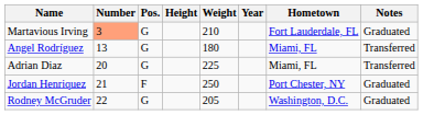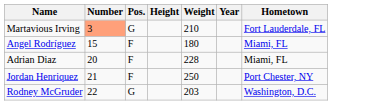 <table class="wikitable sortable" border="1">
 <tr>
 <th>Name</th>
 <th>Number</th>
 <th>Pos.</th>
 <th>Height</th>
 <th>Weight</th>
 <th>Year</th>
 <th>Hometown</th>
-<th class="unsortable">Notes</th>
 </tr>
 <tr>
 <td>Martavious Irving</td>
 <td style="background: lightsalmon;">3</td>
 <td>G</td>
 <td></td>
 <td>210</td>
 <td></td>
 <td><a href='#'>Fort Lauderdale, FL</a></td>
-<td>Graduated</td>
 </tr>
 <tr>
 <td><a href='#'>Angel Rodríguez</a></td>
-<td>13</td>
-<td>G</td>
+<td>15</td>
+<td>F</td>
 <td></td>
 <td>180</td>
 <td></td>
 <td><a href='#'>Miami, FL</a></td>
-<td>Transferred</td>
 </tr>
 <tr>
 <td>Adrian Diaz</td>
 <td>20</td>
-<td>G</td>
+<td>F</td>
 <td></td>
-<td>225</td>
+<td>228</td>
 <td></td>
 <td>Miami, FL</td>
-<td>Transferred</td>
 </tr>
 <tr>
 <td><a href='#'>Jordan Henriquez</a></td>
 <td>21</td>
 <td>F</td>
 <td></td>
 <td>250</td>
 <td></td>
 <td><a href='#'>Port Chester, NY</a></td>
-<td>Graduated</td>
 </tr>
 <tr>
 <td><a href='#'>Rodney McGruder</a></td>
 <td>22</td>
 <td>G</td>
 <td></td>
-<td>205</td>
+<td>203</td>
 <td></td>
 <td><a href='#'>Washington, D.C.</a></td>
-<td>Graduated</td>
 </tr>
 </table>
